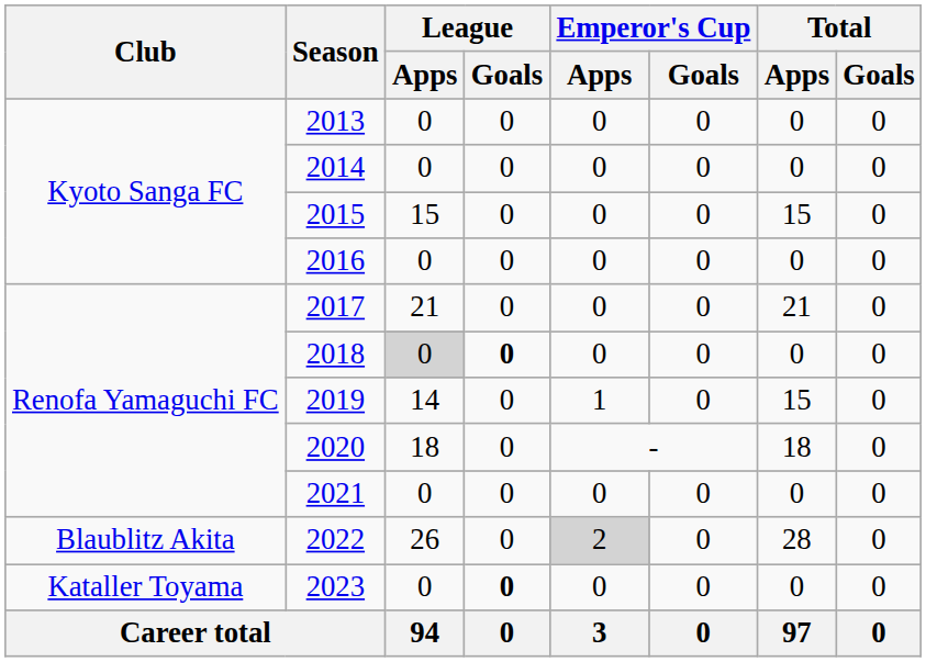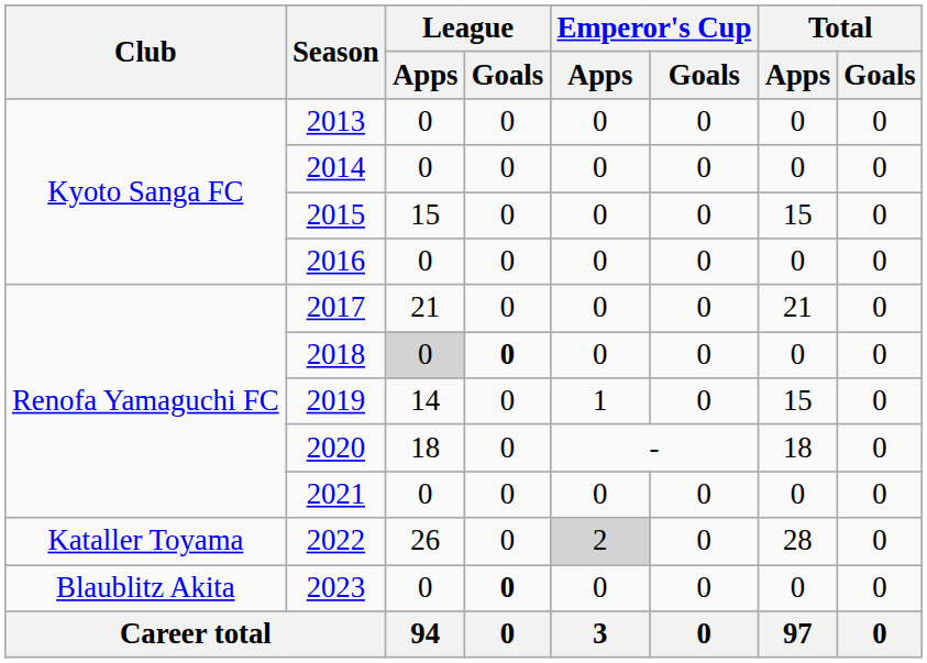 <table class="wikitable" style="text-align:center;">
 <tr>
 <th rowspan="2">Club</th>
 <th rowspan="2">Season</th>
 <th colspan="2">League</th>
 <th colspan="2"><a href='#'>Emperor's Cup</a></th>
 <th colspan="2">Total</th>
 </tr>
 <tr>
 <th>Apps</th>
 <th>Goals</th>
 <th>Apps</th>
 <th>Goals</th>
 <th>Apps</th>
 <th>Goals</th>
 </tr>
 <tr>
 <td rowspan="4"><a href='#'>Kyoto Sanga FC</a></td>
 <td><a href='#'>2013</a></td>
 <td>0</td>
 <td>0</td>
 <td>0</td>
 <td>0</td>
 <td>0</td>
 <td>0</td>
 </tr>
 <tr>
 <td><a href='#'>2014</a></td>
 <td>0</td>
 <td>0</td>
 <td>0</td>
 <td>0</td>
 <td>0</td>
 <td>0</td>
 </tr>
 <tr>
 <td><a href='#'>2015</a></td>
 <td>15</td>
 <td>0</td>
 <td>0</td>
 <td>0</td>
 <td>15</td>
 <td>0</td>
 </tr>
 <tr>
 <td><a href='#'>2016</a></td>
 <td>0</td>
 <td>0</td>
 <td>0</td>
 <td>0</td>
 <td>0</td>
 <td>0</td>
 </tr>
 <tr>
 <td rowspan="5"><a href='#'>Renofa Yamaguchi FC</a></td>
 <td><a href='#'>2017</a></td>
 <td>21</td>
 <td>0</td>
 <td>0</td>
 <td>0</td>
 <td>21</td>
 <td>0</td>
 </tr>
 <tr>
 <td><a href='#'>2018</a></td>
 <td style="background: lightgrey;">0</td>
 <td><strong>0</strong></td>
 <td>0</td>
 <td>0</td>
 <td>0</td>
 <td>0</td>
 </tr>
 <tr>
 <td><a href='#'>2019</a></td>
 <td>14</td>
 <td>0</td>
 <td>1</td>
 <td>0</td>
 <td>15</td>
 <td>0</td>
 </tr>
 <tr>
 <td><a href='#'>2020</a></td>
 <td>18</td>
 <td>0</td>
 <td colspan="2">-</td>
 <td>18</td>
 <td>0</td>
 </tr>
 <tr>
 <td><a href='#'>2021</a></td>
 <td>0</td>
 <td>0</td>
 <td>0</td>
 <td>0</td>
 <td>0</td>
 <td>0</td>
 </tr>
 <tr>
-<td><a href='#'>Blaublitz Akita</a></td>
+<td><a href='#'>Kataller Toyama</a></td>
 <td><a href='#'>2022</a></td>
 <td>26</td>
 <td>0</td>
 <td style="background: lightgrey;">2</td>
 <td>0</td>
 <td>28</td>
 <td>0</td>
 </tr>
 <tr>
-<td><a href='#'>Kataller Toyama</a></td>
+<td><a href='#'>Blaublitz Akita</a></td>
 <td><a href='#'>2023</a></td>
 <td>0</td>
 <td><strong>0</strong></td>
 <td>0</td>
 <td>0</td>
 <td>0</td>
 <td>0</td>
 </tr>
 <tr>
 <th colspan="2">Career total</th>
 <th>94</th>
 <th>0</th>
 <th>3</th>
 <th>0</th>
 <th>97</th>
 <th>0</th>
 </tr>
 </table>
